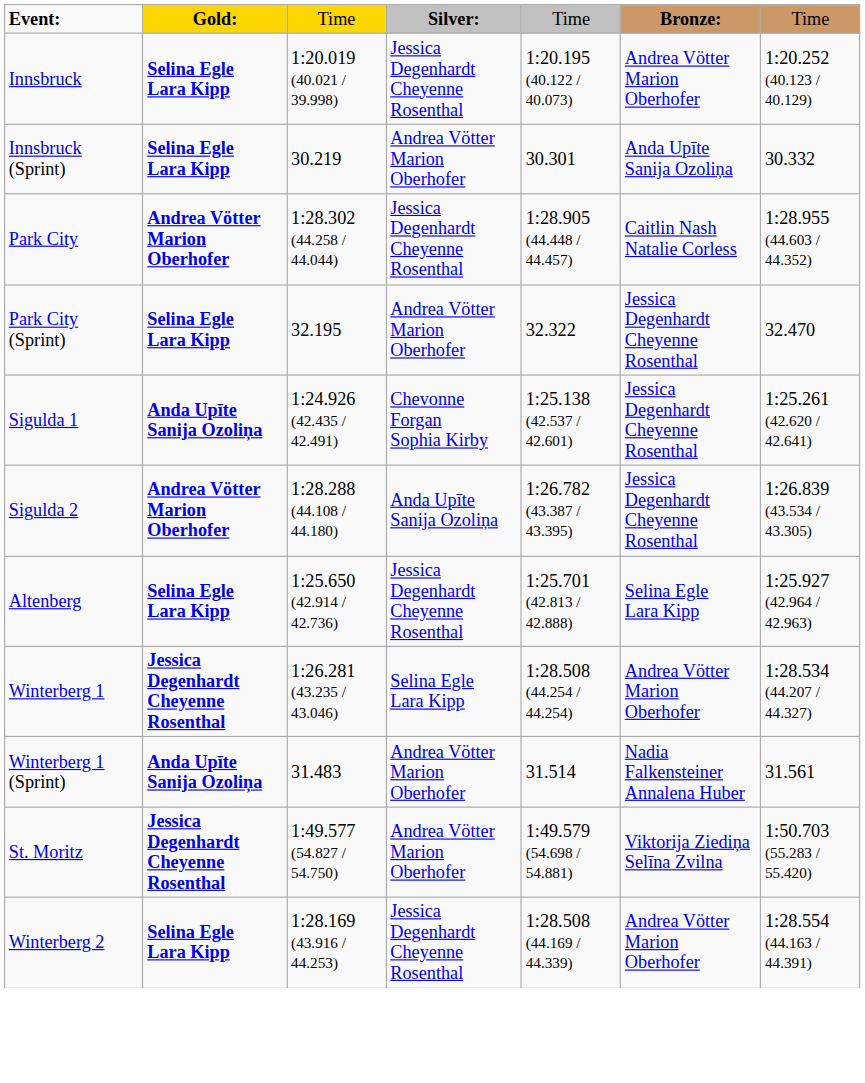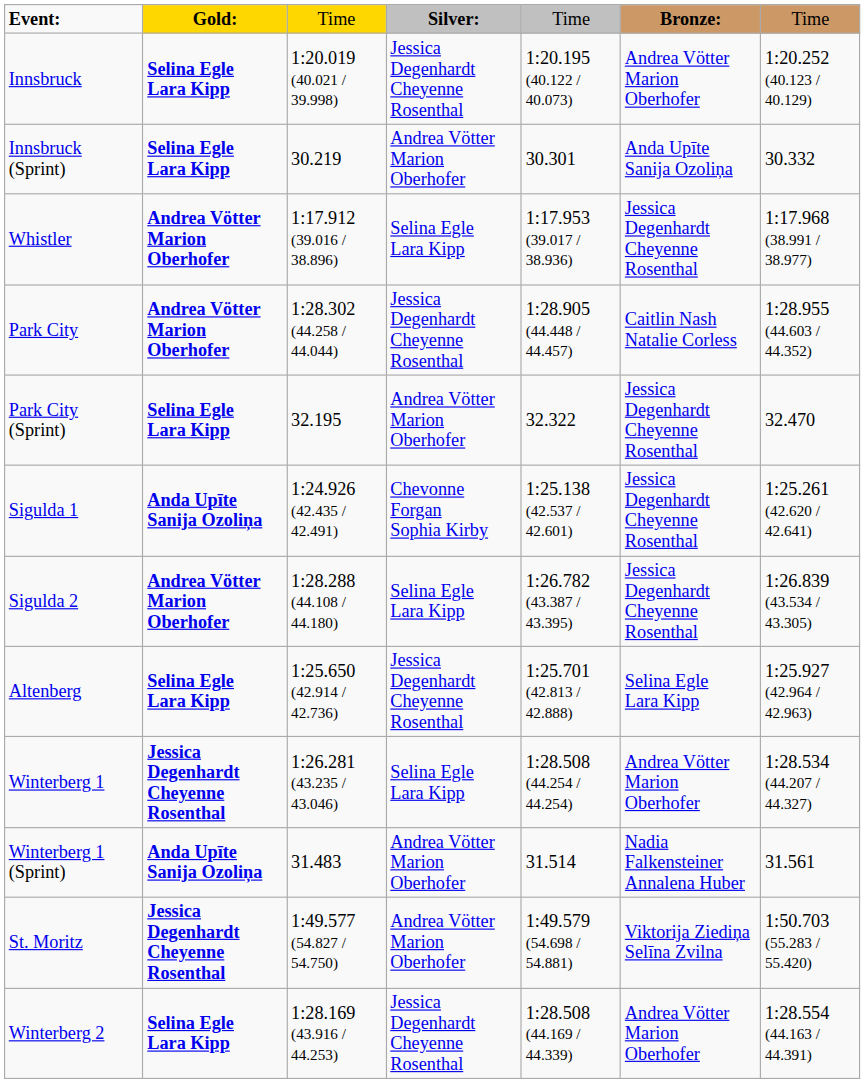 <table class="wikitable" style="width:85%;">
 <tr>
 <td><strong>Event:</strong></td>
 <td style="text-align:center; background:gold;"><strong>Gold:</strong></td>
 <td style="text-align:center; background:gold;">Time</td>
 <td style="text-align:center; background:silver;"><strong>Silver:</strong></td>
 <td style="text-align:center; background:silver;">Time</td>
 <td style="text-align:center; background:#c96;"><strong>Bronze:</strong></td>
 <td style="text-align:center; background:#c96;">Time</td>
 </tr>
 <tr>
 <td><a href='#'>Innsbruck</a></td>
 <td><strong><a href='#'>Selina Egle</a><br><a href='#'>Lara Kipp</a><br></strong></td>
 <td>1:20.019<br><small>(40.021 / 39.998)</small></td>
 <td><a href='#'>Jessica Degenhardt</a><br><a href='#'>Cheyenne Rosenthal</a><br></td>
 <td>1:20.195<br><small>(40.122 / 40.073)</small></td>
 <td><a href='#'>Andrea Vötter</a><br><a href='#'>Marion Oberhofer</a><br></td>
 <td>1:20.252<br><small>(40.123 / 40.129)</small></td>
 </tr>
 <tr>
 <td><a href='#'>Innsbruck</a> (Sprint)</td>
 <td><strong><a href='#'>Selina Egle</a><br><a href='#'>Lara Kipp</a><br></strong></td>
 <td>30.219</td>
 <td><a href='#'>Andrea Vötter</a><br><a href='#'>Marion Oberhofer</a><br></td>
 <td>30.301</td>
 <td><a href='#'>Anda Upīte</a><br><a href='#'>Sanija Ozoliņa</a><br></td>
 <td>30.332</td>
+</tr>
+<tr>
+<td><a href='#'>Whistler</a></td>
+<td><strong><a href='#'>Andrea Vötter</a><br><a href='#'>Marion Oberhofer</a><br></strong></td>
+<td>1:17.912<br><small>(39.016 / 38.896)</small></td>
+<td><a href='#'>Selina Egle</a><br><a href='#'>Lara Kipp</a><br></td>
+<td>1:17.953<br><small>(39.017 / 38.936)</small></td>
+<td><a href='#'>Jessica Degenhardt</a><br><a href='#'>Cheyenne Rosenthal</a><br></td>
+<td>1:17.968<br><small>(38.991 / 38.977)</small></td>
 </tr>
 <tr>
 <td><a href='#'>Park City</a></td>
 <td><strong><a href='#'>Andrea Vötter</a><br><a href='#'>Marion Oberhofer</a><br></strong></td>
 <td>1:28.302<br><small>(44.258 / 44.044)</small></td>
 <td><a href='#'>Jessica Degenhardt</a><br><a href='#'>Cheyenne Rosenthal</a><br></td>
 <td>1:28.905<br><small>(44.448 / 44.457)</small></td>
 <td><a href='#'>Caitlin Nash</a><br><a href='#'>Natalie Corless</a><br></td>
 <td>1:28.955<br><small>(44.603 / 44.352)</small></td>
 </tr>
 <tr>
 <td><a href='#'>Park City</a> (Sprint)</td>
 <td><strong><a href='#'>Selina Egle</a><br><a href='#'>Lara Kipp</a><br></strong></td>
 <td>32.195</td>
 <td><a href='#'>Andrea Vötter</a><br><a href='#'>Marion Oberhofer</a><br></td>
 <td>32.322</td>
 <td><a href='#'>Jessica Degenhardt</a><br><a href='#'>Cheyenne Rosenthal</a><br></td>
 <td>32.470</td>
 </tr>
 <tr>
 <td><a href='#'>Sigulda 1</a></td>
 <td><strong><a href='#'>Anda Upīte</a><br><a href='#'>Sanija Ozoliņa</a><br></strong></td>
 <td>1:24.926<br><small>(42.435 / 42.491)</small></td>
 <td><a href='#'>Chevonne Forgan</a><br><a href='#'>Sophia Kirby</a><br></td>
 <td>1:25.138<br><small>(42.537 / 42.601)</small></td>
 <td><a href='#'>Jessica Degenhardt</a><br><a href='#'>Cheyenne Rosenthal</a><br></td>
 <td>1:25.261<br><small>(42.620 / 42.641)</small></td>
 </tr>
 <tr>
 <td><a href='#'>Sigulda 2</a></td>
 <td><strong><a href='#'>Andrea Vötter</a><br><a href='#'>Marion Oberhofer</a><br></strong></td>
 <td>1:28.288<br><small>(44.108 / 44.180)</small></td>
-<td><a href='#'>Anda Upīte</a><br><a href='#'>Sanija Ozoliņa</a><br></td>
+<td><a href='#'>Selina Egle</a><br><a href='#'>Lara Kipp</a><br></td>
 <td>1:26.782<br><small>(43.387 / 43.395)</small></td>
 <td><a href='#'>Jessica Degenhardt</a><br><a href='#'>Cheyenne Rosenthal</a><br></td>
 <td>1:26.839<br><small>(43.534 / 43.305)</small></td>
 </tr>
 <tr>
 <td><a href='#'>Altenberg</a></td>
 <td><strong><a href='#'>Selina Egle</a><br><a href='#'>Lara Kipp</a><br></strong></td>
 <td>1:25.650<br><small>(42.914 / 42.736)</small></td>
 <td><a href='#'>Jessica Degenhardt</a><br><a href='#'>Cheyenne Rosenthal</a><br></td>
 <td>1:25.701<br><small>(42.813 / 42.888)</small></td>
 <td><a href='#'>Selina Egle</a><br><a href='#'>Lara Kipp</a><br></td>
 <td>1:25.927<br><small>(42.964 / 42.963)</small></td>
 </tr>
 <tr>
 <td><a href='#'>Winterberg 1</a></td>
 <td><strong><a href='#'>Jessica Degenhardt</a><br><a href='#'>Cheyenne Rosenthal</a><br></strong></td>
 <td>1:26.281<br><small>(43.235 / 43.046)</small></td>
 <td><a href='#'>Selina Egle</a><br><a href='#'>Lara Kipp</a><br></td>
 <td>1:28.508<br><small>(44.254 / 44.254)</small></td>
 <td><a href='#'>Andrea Vötter</a><br><a href='#'>Marion Oberhofer</a><br></td>
 <td>1:28.534<br><small>(44.207 / 44.327)</small></td>
 </tr>
 <tr>
 <td><a href='#'>Winterberg 1</a> (Sprint)</td>
 <td><strong><a href='#'>Anda Upīte</a><br><a href='#'>Sanija Ozoliņa</a><br></strong></td>
 <td>31.483</td>
 <td><a href='#'>Andrea Vötter</a><br><a href='#'>Marion Oberhofer</a><br></td>
 <td>31.514</td>
 <td><a href='#'>Nadia Falkensteiner</a><br><a href='#'>Annalena Huber</a><br></td>
 <td>31.561</td>
 </tr>
 <tr>
 <td><a href='#'>St. Moritz</a></td>
 <td><strong><a href='#'>Jessica Degenhardt</a><br><a href='#'>Cheyenne Rosenthal</a><br></strong></td>
 <td>1:49.577<br><small>(54.827 / 54.750)</small></td>
 <td><a href='#'>Andrea Vötter</a><br><a href='#'>Marion Oberhofer</a><br></td>
 <td>1:49.579<br><small>(54.698 / 54.881)</small></td>
 <td><a href='#'>Viktorija Ziediņa</a><br><a href='#'>Selīna Zvilna</a><br></td>
 <td>1:50.703<br><small>(55.283 / 55.420)</small></td>
 </tr>
 <tr>
 <td><a href='#'>Winterberg 2</a></td>
 <td><strong><a href='#'>Selina Egle</a><br><a href='#'>Lara Kipp</a><br></strong></td>
 <td>1:28.169<br><small>(43.916 / 44.253)</small></td>
 <td><a href='#'>Jessica Degenhardt</a><br><a href='#'>Cheyenne Rosenthal</a><br></td>
 <td>1:28.508<br><small>(44.169 / 44.339)</small></td>
 <td><a href='#'>Andrea Vötter</a><br><a href='#'>Marion Oberhofer</a><br></td>
 <td>1:28.554<br><small>(44.163 / 44.391)</small></td>
 </tr>
 </table>
